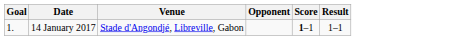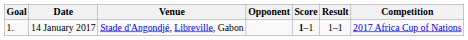 <table class="wikitable plainrowheaders sortable">
 <tr>
 <th>Goal</th>
 <th>Date</th>
 <th>Venue</th>
 <th>Opponent</th>
 <th>Score</th>
 <th>Result</th>
+<th>Competition</th>
 </tr>
 <tr>
 <td>1.</td>
 <td>14 January 2017</td>
 <td><a href='#'>Stade d'Angondjé</a>, <a href='#'>Libreville</a>, Gabon</td>
 <td></td>
 <td align=center><strong>1</strong>–1</td>
 <td align=center>1–1</td>
+<td><a href='#'>2017 Africa Cup of Nations</a></td>
 </tr>
 </table>
